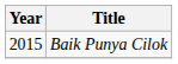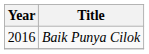 <table class="wikitable">
 <tr>
 <th>Year</th>
 <th>Title</th>
 </tr>
 <tr>
-<td>2015</td>
+<td>2016</td>
 <td><em>Baik Punya Cilok</em></td>
 </tr>
 <tr>
 </tr>
 </table>
